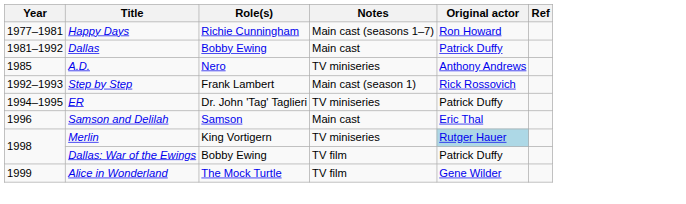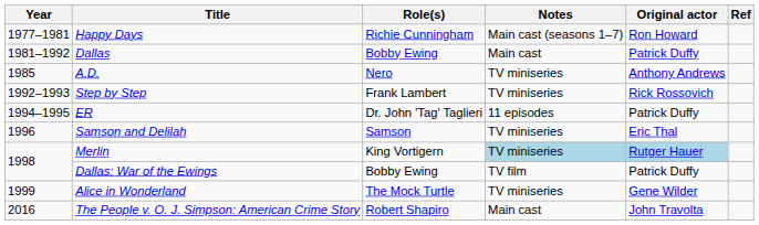 <table class="wikitable plainrowheaders sortable">
 <tr>
 <th scope="col">Year</th>
 <th scope="col">Title</th>
 <th scope="col">Role(s)</th>
 <th scope="col">Notes</th>
 <th scope="col">Original actor</th>
 <th scope="col" class="unsortable">Ref</th>
 </tr>
 <tr>
 <td>1977–1981</td>
 <td><em><a href='#'>Happy Days</a></em></td>
 <td><a href='#'>Richie Cunningham</a></td>
 <td>Main cast (seasons 1–7)</td>
 <td><a href='#'>Ron Howard</a></td>
 <td></td>
 </tr>
 <tr>
 <td>1981–1992</td>
 <td><em><a href='#'>Dallas</a></em></td>
 <td><a href='#'>Bobby Ewing</a></td>
 <td>Main cast</td>
 <td><a href='#'>Patrick Duffy</a></td>
 <td></td>
 </tr>
 <tr>
 <td>1985</td>
 <td><em><a href='#'>A.D.</a></em></td>
 <td><a href='#'>Nero</a></td>
 <td>TV miniseries</td>
 <td><a href='#'>Anthony Andrews</a></td>
 <td></td>
 </tr>
 <tr>
 <td>1992–1993</td>
 <td><em><a href='#'>Step by Step</a></em></td>
 <td>Frank Lambert</td>
-<td>Main cast (season 1)</td>
+<td>TV miniseries</td>
 <td><a href='#'>Rick Rossovich</a></td>
 <td></td>
 </tr>
 <tr>
 <td>1994–1995</td>
 <td><em><a href='#'>ER</a></em></td>
 <td>Dr. John 'Tag' Taglieri</td>
-<td>TV miniseries</td>
+<td>11 episodes</td>
 <td>Patrick Duffy</td>
 <td></td>
 </tr>
 <tr>
 <td>1996</td>
 <td><em><a href='#'>Samson and Delilah</a></em></td>
 <td><a href='#'>Samson</a></td>
-<td>Main cast</td>
+<td>TV miniseries</td>
 <td><a href='#'>Eric Thal</a></td>
 <td></td>
 </tr>
 <tr>
 <td rowspan=2>1998</td>
 <td><em><a href='#'>Merlin</a></em></td>
 <td>King Vortigern</td>
-<td>TV miniseries</td>
+<td style="background: lightblue;">TV miniseries</td>
 <td style="background: lightblue;"><a href='#'>Rutger Hauer</a></td>
 <td></td>
 </tr>
 <tr>
 <td><em><a href='#'>Dallas: War of the Ewings</a></em></td>
 <td>Bobby Ewing</td>
 <td>TV film</td>
 <td>Patrick Duffy</td>
 <td></td>
 </tr>
 <tr>
 <td>1999</td>
 <td><em><a href='#'>Alice in Wonderland</a></em></td>
 <td><a href='#'>The Mock Turtle</a></td>
-<td>TV film</td>
+<td>TV miniseries</td>
 <td><a href='#'>Gene Wilder</a></td>
 <td></td>
 </tr>
+<tr>
+<td>2016</td>
+<td><em><a href='#'>The People v. O. J. Simpson: American Crime Story</a></em></td>
+<td><a href='#'>Robert Shapiro</a></td>
+<td>Main cast</td>
+<td><a href='#'>John Travolta</a></td>
+<td></td>
+</tr>
 </table>
